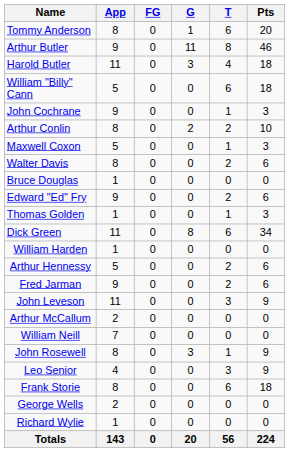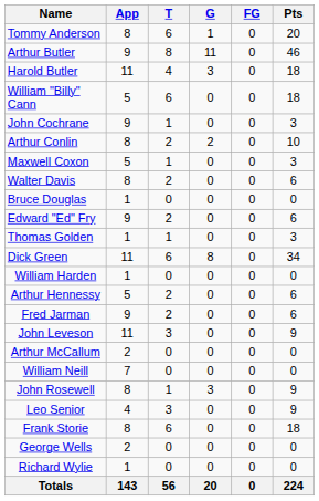 <table class="wikitable sortable" style="text-align: center;">
 <tr>
 <th style="width:8em">Name</th>
 <th style="width:3em"><a href='#'>App</a></th>
+<th style="width:3em"><a href='#'>T</a></th>
+<th style="width:3em"><a href='#'>G</a></th>
 <th style="width:3em"><a href='#'>FG</a></th>
-<th style="width:3em"><a href='#'>G</a></th>
-<th style="width:3em"><a href='#'>T</a></th>
 <th style="width:3em">Pts</th>
 </tr>
 <tr>
 <td style="text-align:left;"><a href='#'>Tommy Anderson</a></td>
 <td>8</td>
+<td>6</td>
+<td>1</td>
 <td>0</td>
-<td>1</td>
-<td>6</td>
 <td>20</td>
 </tr>
 <tr>
 <td style="text-align:left;"><a href='#'>Arthur Butler</a></td>
 <td>9</td>
+<td>8</td>
+<td>11</td>
 <td>0</td>
-<td>11</td>
-<td>8</td>
 <td>46</td>
 </tr>
 <tr>
 <td style="text-align:left;"><a href='#'>Harold Butler</a></td>
 <td>11</td>
+<td>4</td>
+<td>3</td>
 <td>0</td>
-<td>3</td>
-<td>4</td>
 <td>18</td>
 </tr>
 <tr>
 <td style="text-align:left;"><a href='#'>William "Billy" Cann</a></td>
 <td>5</td>
+<td>6</td>
 <td>0</td>
 <td>0</td>
-<td>6</td>
 <td>18</td>
 </tr>
 <tr>
 <td style="text-align:left;"><a href='#'>John Cochrane</a></td>
 <td>9</td>
+<td>1</td>
 <td>0</td>
 <td>0</td>
-<td>1</td>
 <td>3</td>
 </tr>
 <tr>
 <td style="text-align:left;"><a href='#'>Arthur Conlin</a></td>
 <td>8</td>
-<td>0</td>
 <td>2</td>
 <td>2</td>
+<td>0</td>
 <td>10</td>
 </tr>
 <tr>
 <td style="text-align:left;"><a href='#'>Maxwell Coxon</a></td>
 <td>5</td>
+<td>1</td>
 <td>0</td>
 <td>0</td>
-<td>1</td>
 <td>3</td>
 </tr>
 <tr>
 <td style="text-align:left;"><a href='#'>Walter Davis</a></td>
 <td>8</td>
+<td>2</td>
 <td>0</td>
 <td>0</td>
-<td>2</td>
 <td>6</td>
 </tr>
 <tr>
 <td style="text-align:left;"><a href='#'>Bruce Douglas</a></td>
 <td>1</td>
 <td>0</td>
 <td>0</td>
 <td>0</td>
 <td>0</td>
 </tr>
 <tr>
 <td style="text-align:left;"><a href='#'>Edward "Ed" Fry</a></td>
 <td>9</td>
+<td>2</td>
 <td>0</td>
 <td>0</td>
-<td>2</td>
 <td>6</td>
 </tr>
 <tr>
 <td style="text-align:left;"><a href='#'>Thomas Golden</a></td>
 <td>1</td>
+<td>1</td>
 <td>0</td>
 <td>0</td>
-<td>1</td>
 <td>3</td>
 </tr>
 <tr>
 <td style="text-align:left;"><a href='#'>Dick Green</a></td>
 <td>11</td>
+<td>6</td>
+<td>8</td>
 <td>0</td>
-<td>8</td>
-<td>6</td>
 <td>34</td>
 </tr>
 <tr>
 <td><a href='#'>William Harden</a></td>
 <td>1</td>
 <td>0</td>
 <td>0</td>
 <td>0</td>
 <td>0</td>
 </tr>
 <tr>
 <td><a href='#'>Arthur Hennessy</a></td>
 <td>5</td>
+<td>2</td>
 <td>0</td>
 <td>0</td>
-<td>2</td>
 <td>6</td>
 </tr>
 <tr>
 <td><a href='#'>Fred Jarman</a></td>
 <td>9</td>
+<td>2</td>
 <td>0</td>
 <td>0</td>
-<td>2</td>
 <td>6</td>
 </tr>
 <tr>
 <td><a href='#'>John Leveson</a></td>
 <td>11</td>
+<td>3</td>
 <td>0</td>
 <td>0</td>
-<td>3</td>
 <td>9</td>
 </tr>
 <tr>
 <td><a href='#'>Arthur McCallum</a></td>
 <td>2</td>
 <td>0</td>
 <td>0</td>
 <td>0</td>
 <td>0</td>
 </tr>
 <tr>
 <td><a href='#'>William Neill</a></td>
 <td>7</td>
 <td>0</td>
 <td>0</td>
 <td>0</td>
 <td>0</td>
 </tr>
 <tr>
 <td><a href='#'>John Rosewell</a></td>
 <td>8</td>
+<td>1</td>
+<td>3</td>
 <td>0</td>
-<td>3</td>
-<td>1</td>
 <td>9</td>
 </tr>
 <tr>
 <td><a href='#'>Leo Senior</a></td>
 <td>4</td>
+<td>3</td>
 <td>0</td>
 <td>0</td>
-<td>3</td>
 <td>9</td>
 </tr>
 <tr>
 <td><a href='#'>Frank Storie</a></td>
 <td>8</td>
+<td>6</td>
 <td>0</td>
 <td>0</td>
-<td>6</td>
 <td>18</td>
 </tr>
 <tr>
 <td><a href='#'>George Wells</a></td>
 <td>2</td>
 <td>0</td>
 <td>0</td>
 <td>0</td>
 <td>0</td>
 </tr>
 <tr>
 <td><a href='#'>Richard Wylie</a></td>
 <td>1</td>
 <td>0</td>
 <td>0</td>
 <td>0</td>
 <td>0</td>
 </tr>
 <tr>
 <th>Totals</th>
 <th>143</th>
+<th>56</th>
+<th>20</th>
 <th>0</th>
-<th>20</th>
-<th>56</th>
 <th>224</th>
 </tr>
 </table>
